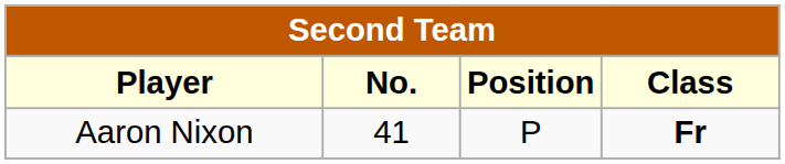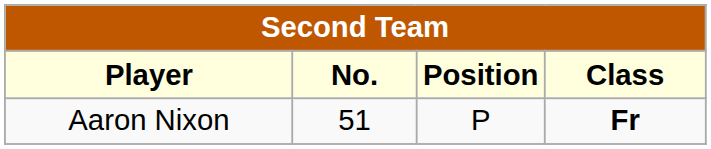 <table class="wikitable" style="text-align:center">
 <tr>
 <td colspan="5" style= "background: #BF5700; color:white"><strong>Second Team</strong></td>
 </tr>
 <tr>
 <th style="width:150px; background: #ffffdd;">Player</th>
 <th style="width:60px; background: #ffffdd;">No.</th>
 <th style="width:60px; background: #ffffdd;">Position</th>
 <th style="width:80px; background: #ffffdd;">Class</th>
 </tr>
 <tr>
 <td>Aaron Nixon</td>
-<td>41</td>
+<td>51</td>
 <td>P</td>
 <td><strong>Fr</strong></td>
 </tr>
 </table>
